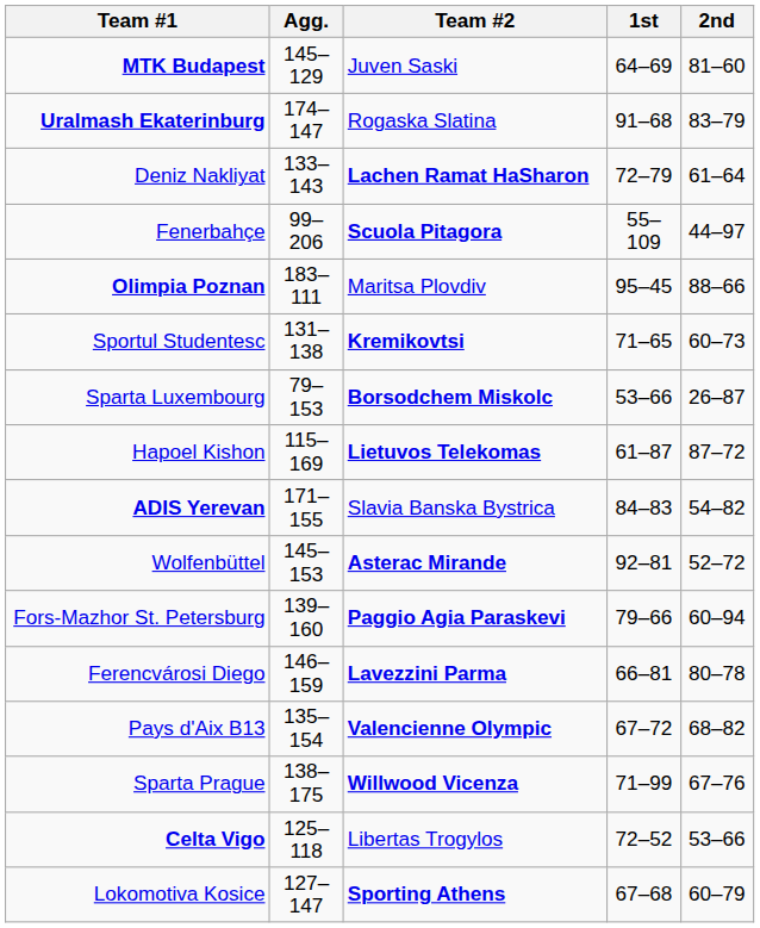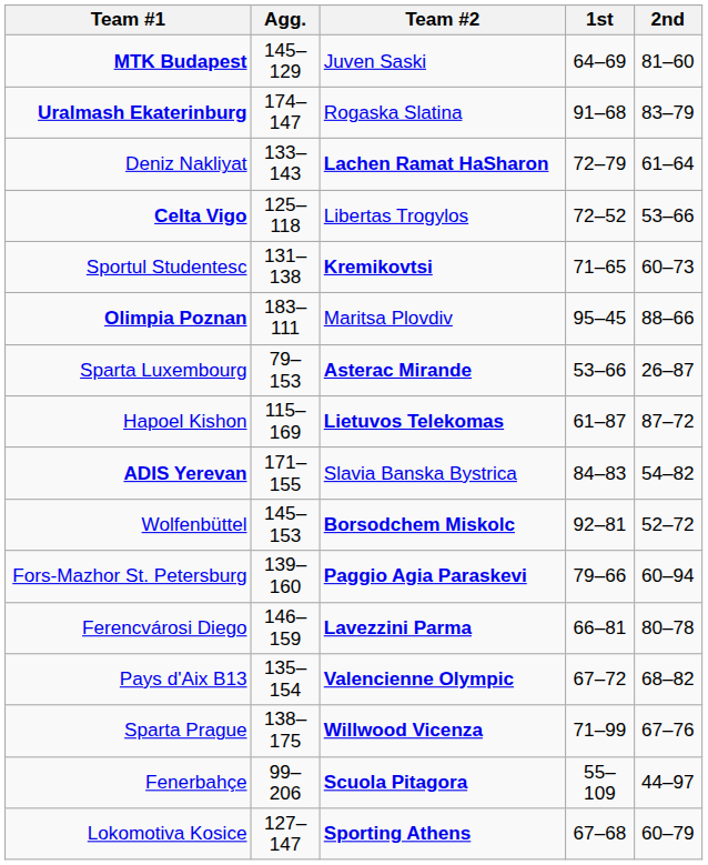 <table class=wikitable style="text-align:center">
 <tr>
 <th width=200>Team #1</th>
 <th width=50>Agg.</th>
 <th width=200>Team #2</th>
 <th width=50>1st</th>
 <th width=50>2nd</th>
 </tr>
 <tr>
 <td align=right><strong><a href='#'>MTK Budapest</a></strong> </td>
 <td>145–129</td>
 <td align=left> <a href='#'>Juven Saski</a></td>
 <td align=center>64–69</td>
 <td align=center>81–60</td>
 </tr>
 <tr>
 <td align=right><strong><a href='#'>Uralmash Ekaterinburg</a></strong> </td>
 <td>174–147</td>
 <td align=left> <a href='#'>Rogaska Slatina</a></td>
 <td align=center>91–68</td>
 <td align=center>83–79</td>
 </tr>
 <tr>
 <td align=right><a href='#'>Deniz Nakliyat</a> </td>
 <td>133–143</td>
 <td align=left> <strong><a href='#'>Lachen Ramat HaSharon</a></strong></td>
 <td align=center>72–79</td>
 <td align=center>61–64</td>
 </tr>
 <tr>
-<td align=right><a href='#'>Fenerbahçe</a> </td>
-<td>99–206</td>
-<td align=left> <strong><a href='#'>Scuola Pitagora</a></strong></td>
-<td align=center>55–109</td>
-<td align=center>44–97</td>
+<td align=right><strong><a href='#'>Celta Vigo</a></strong> </td>
+<td>125–118</td>
+<td align=left> <a href='#'>Libertas Trogylos</a></td>
+<td align=center>72–52</td>
+<td align=center>53–66</td>
+</tr>
+<tr>
+<td align=right><a href='#'>Sportul Studentesc</a> </td>
+<td>131–138</td>
+<td align=left> <strong><a href='#'>Kremikovtsi</a></strong></td>
+<td align=center>71–65</td>
+<td align=center>60–73</td>
 </tr>
 <tr>
 <td align=right><strong><a href='#'>Olimpia Poznan</a></strong> </td>
 <td>183–111</td>
 <td align=left> <a href='#'>Maritsa Plovdiv</a></td>
 <td align=center>95–45</td>
 <td align=center>88–66</td>
 </tr>
 <tr>
-<td align=right><a href='#'>Sportul Studentesc</a> </td>
-<td>131–138</td>
-<td align=left> <strong><a href='#'>Kremikovtsi</a></strong></td>
-<td align=center>71–65</td>
-<td align=center>60–73</td>
-</tr>
-<tr>
 <td align=right><a href='#'>Sparta Luxembourg</a> </td>
 <td>79–153</td>
-<td align=left> <strong><a href='#'>Borsodchem Miskolc</a></strong></td>
+<td align=left> <strong><a href='#'>Asterac Mirande</a></strong></td>
 <td align=center>53–66</td>
 <td align=center>26–87</td>
 </tr>
 <tr>
 <td align=right><a href='#'>Hapoel Kishon</a> </td>
 <td>115–169</td>
 <td align=left> <strong><a href='#'>Lietuvos Telekomas</a></strong></td>
 <td align=center>61–87</td>
 <td align=center>87–72</td>
 </tr>
 <tr>
 <td align=right><strong><a href='#'>ADIS Yerevan</a></strong> </td>
 <td>171–155</td>
 <td align=left> <a href='#'>Slavia Banska Bystrica</a></td>
 <td align=center>84–83</td>
 <td align=center>54–82</td>
 </tr>
 <tr>
 <td align=right><a href='#'>Wolfenbüttel</a> </td>
 <td>145–153</td>
-<td align=left> <strong><a href='#'>Asterac Mirande</a></strong></td>
+<td align=left> <strong><a href='#'>Borsodchem Miskolc</a></strong></td>
 <td align=center>92–81</td>
 <td align=center>52–72</td>
 </tr>
 <tr>
 <td align=right><a href='#'>Fors-Mazhor St. Petersburg</a> </td>
 <td>139–160</td>
 <td align=left> <strong><a href='#'>Paggio Agia Paraskevi</a></strong></td>
 <td align=center>79–66</td>
 <td align=center>60–94</td>
 </tr>
 <tr>
 <td align=right><a href='#'>Ferencvárosi Diego</a> </td>
 <td>146–159</td>
 <td align=left> <strong><a href='#'>Lavezzini Parma</a></strong></td>
 <td align=center>66–81</td>
 <td align=center>80–78</td>
 </tr>
 <tr>
 <td align=right><a href='#'>Pays d'Aix B13</a> </td>
 <td>135–154</td>
 <td align=left> <strong><a href='#'>Valencienne Olympic</a></strong></td>
 <td align=center>67–72</td>
 <td align=center>68–82</td>
 </tr>
 <tr>
 <td align=right><a href='#'>Sparta Prague</a> </td>
 <td>138–175</td>
 <td align=left> <strong><a href='#'>Willwood Vicenza</a></strong></td>
 <td align=center>71–99</td>
 <td align=center>67–76</td>
 </tr>
 <tr>
-<td align=right><strong><a href='#'>Celta Vigo</a></strong> </td>
-<td>125–118</td>
-<td align=left> <a href='#'>Libertas Trogylos</a></td>
-<td align=center>72–52</td>
-<td align=center>53–66</td>
+<td align=right><a href='#'>Fenerbahçe</a> </td>
+<td>99–206</td>
+<td align=left> <strong><a href='#'>Scuola Pitagora</a></strong></td>
+<td align=center>55–109</td>
+<td align=center>44–97</td>
 </tr>
 <tr>
 <td align=right><a href='#'>Lokomotiva Kosice</a> </td>
 <td>127–147</td>
 <td align=left> <strong><a href='#'>Sporting Athens</a></strong></td>
 <td align=center>67–68</td>
 <td align=center>60–79</td>
 </tr>
 </table>
